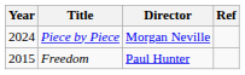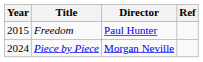 <table class="wikitable">
 <tr>
 <th>Year</th>
 <th>Title</th>
 <th>Director</th>
 <th>Ref</th>
 </tr>
 <tr>
+<td>2015</td>
+<td><em>Freedom</em></td>
+<td><a href='#'>Paul Hunter</a></td>
+<td></td>
+</tr>
+<tr>
 <td>2024</td>
 <td><em><a href='#'>Piece by Piece</a></em></td>
 <td><a href='#'>Morgan Neville</a></td>
 <td></td>
 </tr>
-<tr>
-<td>2015</td>
-<td><em>Freedom</em></td>
-<td><a href='#'>Paul Hunter</a></td>
-<td></td>
-</tr>
 </table>
